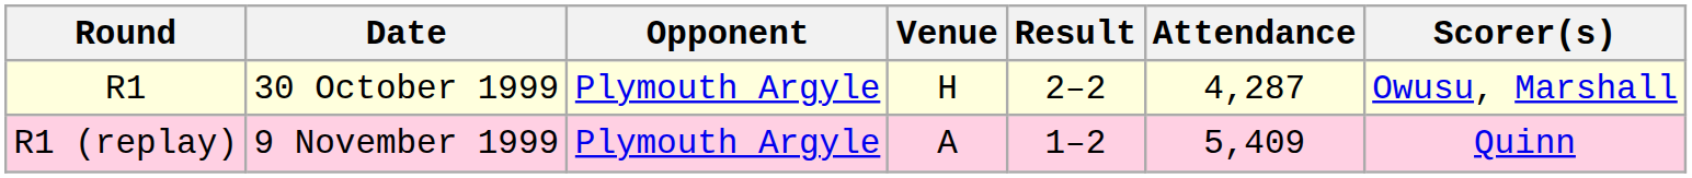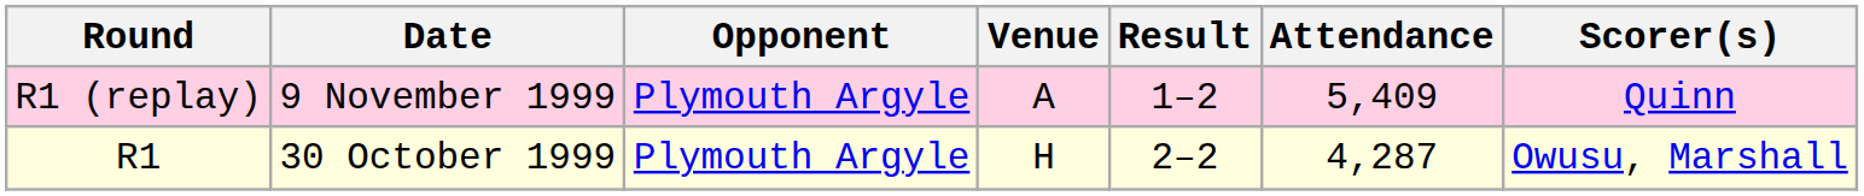 <table class="wikitable" style="text-align:center;">
 <tr>
 <th>Round</th>
 <th>Date</th>
 <th>Opponent</th>
 <th>Venue</th>
 <th>Result</th>
 <th>Attendance</th>
 <th>Scorer(s)</th>
 </tr>
+<tr style="background:#ffd0e3;">
+<td>R1 (replay)</td>
+<td>9 November 1999</td>
+<td><a href='#'>Plymouth Argyle</a></td>
+<td>A</td>
+<td>1–2</td>
+<td>5,409</td>
+<td><a href='#'>Quinn</a></td>
+</tr>
 <tr style="background:#ffd;">
 <td>R1</td>
 <td>30 October 1999</td>
 <td><a href='#'>Plymouth Argyle</a></td>
 <td>H</td>
 <td>2–2</td>
 <td>4,287</td>
 <td><a href='#'>Owusu</a>, <a href='#'>Marshall</a></td>
 </tr>
-<tr style="background:#ffd0e3;">
-<td>R1 (replay)</td>
-<td>9 November 1999</td>
-<td><a href='#'>Plymouth Argyle</a></td>
-<td>A</td>
-<td>1–2</td>
-<td>5,409</td>
-<td><a href='#'>Quinn</a></td>
-</tr>
 </table>
